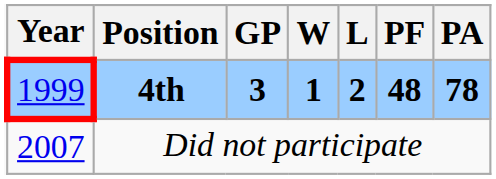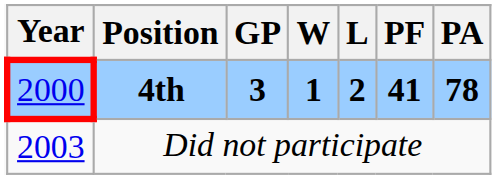 <table class="wikitable" style="text-align: center;">
 <tr>
 <th>Year</th>
 <th>Position</th>
 <th>GP</th>
 <th>W</th>
 <th>L</th>
 <th>PF</th>
 <th>PA</th>
 </tr>
 <tr bgcolor=#9ACDFF>
-<td style="border:3px solid red"> <a href='#'>1999</a></td>
+<td style="border:3px solid red"> <a href='#'>2000</a></td>
 <td><strong>4th</strong></td>
 <td><strong>3</strong></td>
 <td><strong>1</strong></td>
 <td><strong>2</strong></td>
-<td><strong>48</strong></td>
+<td><strong>41</strong></td>
 <td><strong>78</strong></td>
 </tr>
 <tr>
-<td> <a href='#'>2007</a></td>
+<td> <a href='#'>2003</a></td>
 <td colspan="6"><em>Did not participate</em></td>
 </tr>
 </table>
